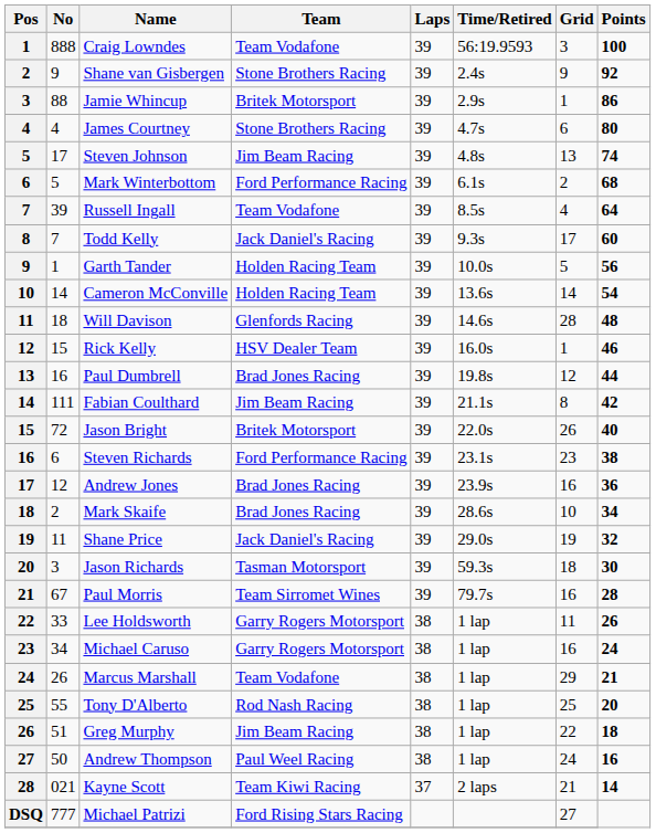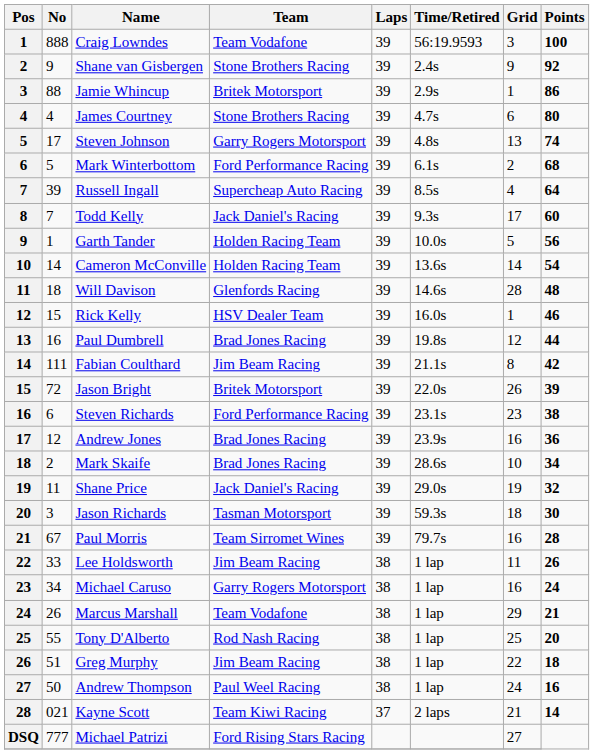 <table class="wikitable" style="font-size: 95%;">
 <tr>
 <th>Pos</th>
 <th>No</th>
 <th>Name</th>
 <th>Team</th>
 <th>Laps</th>
 <th>Time/Retired</th>
 <th>Grid</th>
 <th>Points</th>
 </tr>
 <tr>
 <th>1</th>
 <td>888</td>
 <td><a href='#'>Craig Lowndes</a></td>
 <td><a href='#'>Team Vodafone</a></td>
 <td>39</td>
 <td>56:19.9593</td>
 <td>3</td>
 <td><strong>100</strong></td>
 </tr>
 <tr>
 <th>2</th>
 <td>9</td>
 <td><a href='#'>Shane van Gisbergen</a></td>
 <td><a href='#'>Stone Brothers Racing</a></td>
 <td>39</td>
 <td>2.4s</td>
 <td>9</td>
 <td><strong>92</strong></td>
 </tr>
 <tr>
 <th>3</th>
 <td>88</td>
 <td><a href='#'>Jamie Whincup</a></td>
 <td><a href='#'>Britek Motorsport</a></td>
 <td>39</td>
 <td>2.9s</td>
 <td>1</td>
 <td><strong>86</strong></td>
 </tr>
 <tr>
 <th>4</th>
 <td>4</td>
 <td><a href='#'>James Courtney</a></td>
 <td><a href='#'>Stone Brothers Racing</a></td>
 <td>39</td>
 <td>4.7s</td>
 <td>6</td>
 <td><strong>80</strong></td>
 </tr>
 <tr>
 <th>5</th>
 <td>17</td>
 <td><a href='#'>Steven Johnson</a></td>
-<td><a href='#'>Jim Beam Racing</a></td>
+<td><a href='#'>Garry Rogers Motorsport</a></td>
 <td>39</td>
 <td>4.8s</td>
 <td>13</td>
 <td><strong>74</strong></td>
 </tr>
 <tr>
 <th>6</th>
 <td>5</td>
 <td><a href='#'>Mark Winterbottom</a></td>
 <td><a href='#'>Ford Performance Racing</a></td>
 <td>39</td>
 <td>6.1s</td>
 <td>2</td>
 <td><strong>68</strong></td>
 </tr>
 <tr>
 <th>7</th>
 <td>39</td>
 <td><a href='#'>Russell Ingall</a></td>
-<td><a href='#'>Team Vodafone</a></td>
+<td><a href='#'>Supercheap Auto Racing</a></td>
 <td>39</td>
 <td>8.5s</td>
 <td>4</td>
 <td><strong>64</strong></td>
 </tr>
 <tr>
 <th>8</th>
 <td>7</td>
 <td><a href='#'>Todd Kelly</a></td>
 <td><a href='#'>Jack Daniel's Racing</a></td>
 <td>39</td>
 <td>9.3s</td>
 <td>17</td>
 <td><strong>60</strong></td>
 </tr>
 <tr>
 <th>9</th>
 <td>1</td>
 <td><a href='#'>Garth Tander</a></td>
 <td><a href='#'>Holden Racing Team</a></td>
 <td>39</td>
 <td>10.0s</td>
 <td>5</td>
 <td><strong>56</strong></td>
 </tr>
 <tr>
 <th>10</th>
 <td>14</td>
 <td><a href='#'>Cameron McConville</a></td>
 <td><a href='#'>Holden Racing Team</a></td>
 <td>39</td>
 <td>13.6s</td>
 <td>14</td>
 <td><strong>54</strong></td>
 </tr>
 <tr>
 <th>11</th>
 <td>18</td>
 <td><a href='#'>Will Davison</a></td>
 <td><a href='#'>Glenfords Racing</a></td>
 <td>39</td>
 <td>14.6s</td>
 <td>28</td>
 <td><strong>48</strong></td>
 </tr>
 <tr>
 <th>12</th>
 <td>15</td>
 <td><a href='#'>Rick Kelly</a></td>
 <td><a href='#'>HSV Dealer Team</a></td>
 <td>39</td>
 <td>16.0s</td>
 <td>1</td>
 <td><strong>46</strong></td>
 </tr>
 <tr>
 <th>13</th>
 <td>16</td>
 <td><a href='#'>Paul Dumbrell</a></td>
 <td><a href='#'>Brad Jones Racing</a></td>
 <td>39</td>
 <td>19.8s</td>
 <td>12</td>
 <td><strong>44</strong></td>
 </tr>
 <tr>
 <th>14</th>
 <td>111</td>
 <td><a href='#'>Fabian Coulthard</a></td>
 <td><a href='#'>Jim Beam Racing</a></td>
 <td>39</td>
 <td>21.1s</td>
 <td>8</td>
 <td><strong>42</strong></td>
 </tr>
 <tr>
 <th>15</th>
 <td>72</td>
 <td><a href='#'>Jason Bright</a></td>
 <td><a href='#'>Britek Motorsport</a></td>
 <td>39</td>
 <td>22.0s</td>
 <td>26</td>
-<td><strong>40</strong></td>
+<td><strong>39</strong></td>
 </tr>
 <tr>
 <th>16</th>
 <td>6</td>
 <td><a href='#'>Steven Richards</a></td>
 <td><a href='#'>Ford Performance Racing</a></td>
 <td>39</td>
 <td>23.1s</td>
 <td>23</td>
 <td><strong>38</strong></td>
 </tr>
 <tr>
 <th>17</th>
 <td>12</td>
 <td><a href='#'>Andrew Jones</a></td>
 <td><a href='#'>Brad Jones Racing</a></td>
 <td>39</td>
 <td>23.9s</td>
 <td>16</td>
 <td><strong>36</strong></td>
 </tr>
 <tr>
 <th>18</th>
 <td>2</td>
 <td><a href='#'>Mark Skaife</a></td>
 <td><a href='#'>Brad Jones Racing</a></td>
 <td>39</td>
 <td>28.6s</td>
 <td>10</td>
 <td><strong>34</strong></td>
 </tr>
 <tr>
 <th>19</th>
 <td>11</td>
 <td><a href='#'>Shane Price</a></td>
 <td><a href='#'>Jack Daniel's Racing</a></td>
 <td>39</td>
 <td>29.0s</td>
 <td>19</td>
 <td><strong>32</strong></td>
 </tr>
 <tr>
 <th>20</th>
 <td>3</td>
 <td><a href='#'>Jason Richards</a></td>
 <td><a href='#'>Tasman Motorsport</a></td>
 <td>39</td>
 <td>59.3s</td>
 <td>18</td>
 <td><strong>30</strong></td>
 </tr>
 <tr>
 <th>21</th>
 <td>67</td>
 <td><a href='#'>Paul Morris</a></td>
 <td><a href='#'>Team Sirromet Wines</a></td>
 <td>39</td>
 <td>79.7s</td>
 <td>16</td>
 <td><strong>28</strong></td>
 </tr>
 <tr>
 <th>22</th>
 <td>33</td>
 <td><a href='#'>Lee Holdsworth</a></td>
-<td><a href='#'>Garry Rogers Motorsport</a></td>
+<td><a href='#'>Jim Beam Racing</a></td>
 <td>38</td>
 <td> 1 lap</td>
 <td>11</td>
 <td><strong>26</strong></td>
 </tr>
 <tr>
 <th>23</th>
 <td>34</td>
 <td><a href='#'>Michael Caruso</a></td>
 <td><a href='#'>Garry Rogers Motorsport</a></td>
 <td>38</td>
 <td> 1 lap</td>
 <td>16</td>
 <td><strong>24</strong></td>
 </tr>
 <tr>
 <th>24</th>
 <td>26</td>
 <td><a href='#'>Marcus Marshall</a></td>
 <td><a href='#'>Team Vodafone</a></td>
 <td>38</td>
 <td> 1 lap</td>
 <td>29</td>
 <td><strong>21</strong></td>
 </tr>
 <tr>
 <th>25</th>
 <td>55</td>
 <td><a href='#'>Tony D'Alberto</a></td>
 <td><a href='#'>Rod Nash Racing</a></td>
 <td>38</td>
 <td> 1 lap</td>
 <td>25</td>
 <td><strong>20</strong></td>
 </tr>
 <tr>
 <th>26</th>
 <td>51</td>
 <td><a href='#'>Greg Murphy</a></td>
 <td><a href='#'>Jim Beam Racing</a></td>
 <td>38</td>
 <td> 1 lap</td>
 <td>22</td>
 <td><strong>18</strong></td>
 </tr>
 <tr>
 <th>27</th>
 <td>50</td>
 <td><a href='#'>Andrew Thompson</a></td>
 <td><a href='#'>Paul Weel Racing</a></td>
 <td>38</td>
 <td> 1 lap</td>
 <td>24</td>
 <td><strong>16</strong></td>
 </tr>
 <tr>
 <th>28</th>
 <td>021</td>
 <td><a href='#'>Kayne Scott</a></td>
 <td><a href='#'>Team Kiwi Racing</a></td>
 <td>37</td>
 <td> 2 laps</td>
 <td>21</td>
 <td><strong>14</strong></td>
 </tr>
 <tr>
 <th>DSQ</th>
 <td>777</td>
 <td><a href='#'>Michael Patrizi</a></td>
 <td><a href='#'>Ford Rising Stars Racing</a></td>
 <td></td>
 <td></td>
 <td>27</td>
 </tr>
 <tr>
 </tr>
 </table>
